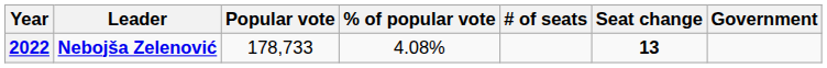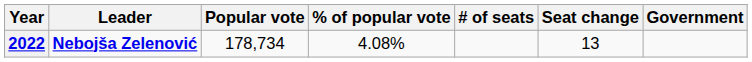 <table class="wikitable" style="text-align:center">
 <tr>
 <th>Year</th>
 <th>Leader</th>
 <th>Popular vote</th>
 <th>% of popular vote</th>
 <th># of seats</th>
 <th>Seat change</th>
 <th>Government</th>
 </tr>
 <tr>
 <th><a href='#'>2022</a></th>
 <td><strong><a href='#'>Nebojša Zelenović</a></strong></td>
-<td>178,733</td>
+<td>178,734</td>
 <td>4.08%</td>
 <td></td>
-<td><strong> 13</strong></td>
+<td> 13</td>
 <td></td>
 </tr>
 </table>
